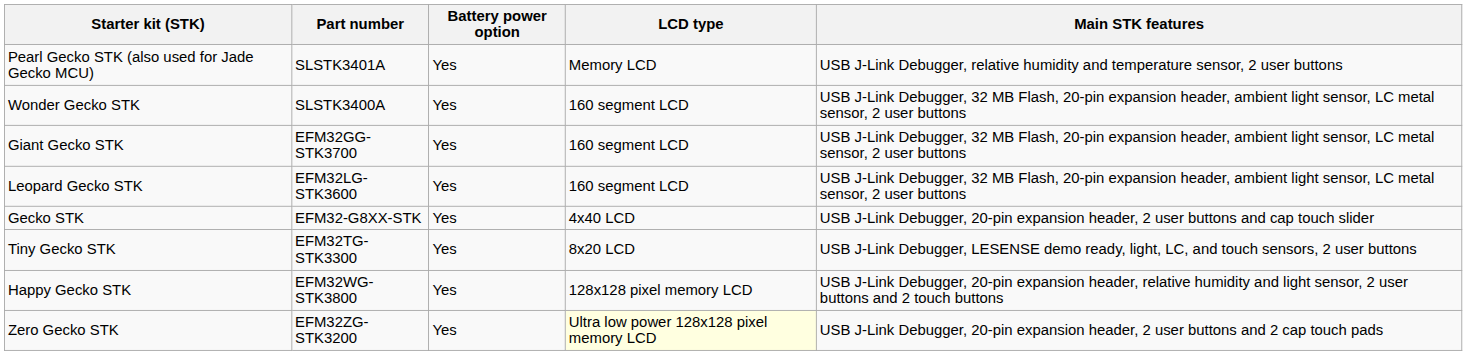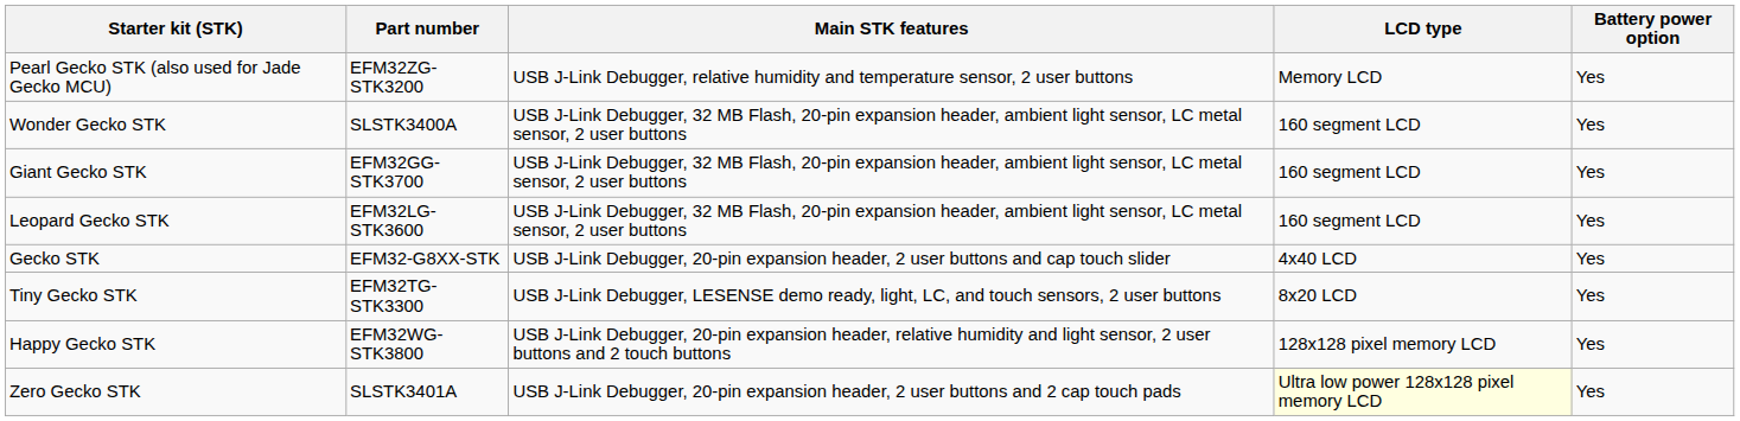 <table class="wikitable">
 <tr>
 <th>Starter kit (STK)</th>
 <th>Part number</th>
+<th>Main STK features</th>
+<th>LCD type</th>
 <th>Battery power option</th>
-<th>LCD type</th>
-<th>Main STK features</th>
 </tr>
 <tr>
 <td>Pearl Gecko STK (also used for Jade Gecko MCU)</td>
-<td>SLSTK3401A</td>
+<td>EFM32ZG-STK3200</td>
+<td>USB J-Link Debugger, relative humidity and temperature sensor, 2 user buttons</td>
+<td>Memory LCD</td>
 <td>Yes</td>
-<td>Memory LCD</td>
-<td>USB J-Link Debugger, relative humidity and temperature sensor, 2 user buttons</td>
 </tr>
 <tr>
 <td>Wonder Gecko STK</td>
 <td>SLSTK3400A</td>
+<td>USB J-Link Debugger, 32 MB Flash, 20-pin expansion header, ambient light sensor, LC metal sensor, 2 user buttons</td>
+<td>160 segment LCD</td>
 <td>Yes</td>
-<td>160 segment LCD</td>
-<td>USB J-Link Debugger, 32 MB Flash, 20-pin expansion header, ambient light sensor, LC metal sensor, 2 user buttons</td>
 </tr>
 <tr>
 <td>Giant Gecko STK</td>
 <td>EFM32GG-STK3700</td>
+<td>USB J-Link Debugger, 32 MB Flash, 20-pin expansion header, ambient light sensor, LC metal sensor, 2 user buttons</td>
+<td>160 segment LCD</td>
 <td>Yes</td>
-<td>160 segment LCD</td>
-<td>USB J-Link Debugger, 32 MB Flash, 20-pin expansion header, ambient light sensor, LC metal sensor, 2 user buttons</td>
 </tr>
 <tr>
 <td>Leopard Gecko STK</td>
 <td>EFM32LG-STK3600</td>
+<td>USB J-Link Debugger, 32 MB Flash, 20-pin expansion header, ambient light sensor, LC metal sensor, 2 user buttons</td>
+<td>160 segment LCD</td>
 <td>Yes</td>
-<td>160 segment LCD</td>
-<td>USB J-Link Debugger, 32 MB Flash, 20-pin expansion header, ambient light sensor, LC metal sensor, 2 user buttons</td>
 </tr>
 <tr>
 <td>Gecko STK</td>
 <td>EFM32-G8XX-STK</td>
+<td>USB J-Link Debugger, 20-pin expansion header, 2 user buttons and cap touch slider</td>
+<td>4x40 LCD</td>
 <td>Yes</td>
-<td>4x40 LCD</td>
-<td>USB J-Link Debugger, 20-pin expansion header, 2 user buttons and cap touch slider</td>
 </tr>
 <tr>
 <td>Tiny Gecko STK</td>
 <td>EFM32TG-STK3300</td>
+<td>USB J-Link Debugger, LESENSE demo ready, light, LC, and touch sensors, 2 user buttons</td>
+<td>8x20 LCD</td>
 <td>Yes</td>
-<td>8x20 LCD</td>
-<td>USB J-Link Debugger, LESENSE demo ready, light, LC, and touch sensors, 2 user buttons</td>
 </tr>
 <tr>
 <td>Happy Gecko STK</td>
 <td>EFM32WG-STK3800</td>
+<td>USB J-Link Debugger, 20-pin expansion header, relative humidity and light sensor, 2 user buttons and 2 touch buttons</td>
+<td>128x128 pixel memory LCD</td>
 <td>Yes</td>
-<td>128x128 pixel memory LCD</td>
-<td>USB J-Link Debugger, 20-pin expansion header, relative humidity and light sensor, 2 user buttons and 2 touch buttons</td>
 </tr>
 <tr>
 <td>Zero Gecko STK</td>
-<td>EFM32ZG-STK3200</td>
+<td>SLSTK3401A</td>
+<td>USB J-Link Debugger, 20-pin expansion header, 2 user buttons and 2 cap touch pads</td>
+<td style="background: lightyellow;">Ultra low power 128x128 pixel memory LCD</td>
 <td>Yes</td>
-<td style="background: lightyellow;">Ultra low power 128x128 pixel memory LCD</td>
-<td>USB J-Link Debugger, 20-pin expansion header, 2 user buttons and 2 cap touch pads</td>
 </tr>
 </table>
